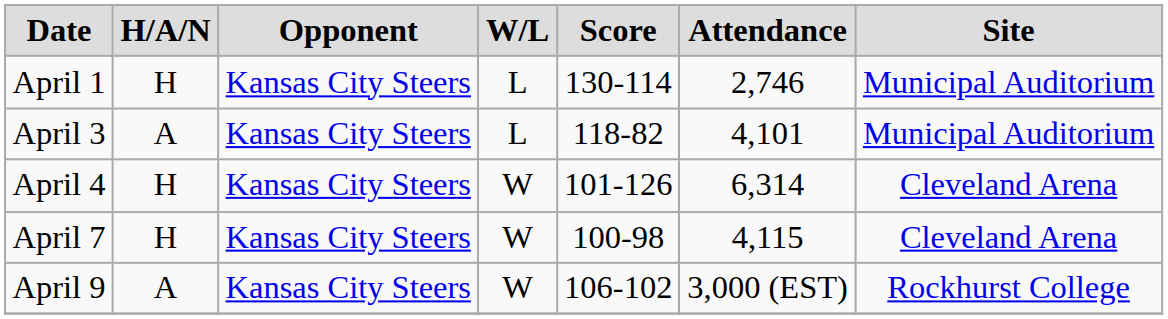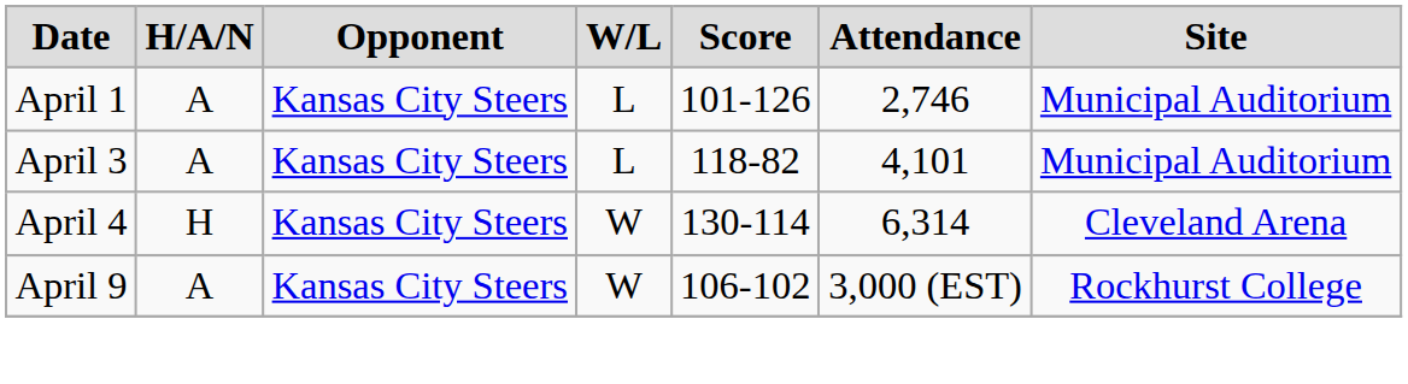 <table class="wikitable" style="text-align:center">
 <tr>
 <th style="background:#dddddd;">Date</th>
 <th style="background:#dddddd;">H/A/N</th>
 <th style="background:#dddddd;">Opponent</th>
 <th style="background:#dddddd;">W/L</th>
 <th style="background:#dddddd;">Score</th>
 <th style="background:#dddddd;">Attendance</th>
 <th style="background:#dddddd;">Site</th>
 </tr>
 <tr align="center"    bgcolor="">
 <td>April 1</td>
-<td>H</td>
+<td>A</td>
 <td><a href='#'>Kansas City Steers</a></td>
 <td>L</td>
-<td>130-114</td>
+<td>101-126</td>
 <td>2,746</td>
 <td><a href='#'>Municipal Auditorium</a></td>
 </tr>
 <tr align="center"    bgcolor="">
 <td>April 3</td>
 <td>A</td>
 <td><a href='#'>Kansas City Steers</a></td>
 <td>L</td>
 <td>118-82</td>
 <td>4,101</td>
 <td><a href='#'>Municipal Auditorium</a></td>
 </tr>
 <tr align="center"    bgcolor="">
 <td>April 4</td>
 <td>H</td>
 <td><a href='#'>Kansas City Steers</a></td>
 <td>W</td>
-<td>101-126</td>
+<td>130-114</td>
 <td>6,314</td>
-<td><a href='#'>Cleveland Arena</a></td>
-</tr>
-<tr align="center"    bgcolor="">
-<td>April 7</td>
-<td>H</td>
-<td><a href='#'>Kansas City Steers</a></td>
-<td>W</td>
-<td>100-98</td>
-<td>4,115</td>
 <td><a href='#'>Cleveland Arena</a></td>
 </tr>
 <tr align="center"    bgcolor="">
 <td>April 9</td>
 <td>A</td>
 <td><a href='#'>Kansas City Steers</a></td>
 <td>W</td>
 <td>106-102</td>
 <td>3,000 (EST)</td>
 <td><a href='#'>Rockhurst College</a></td>
 </tr>
 <tr align="center"    bgcolor=""   align="center"    bgcolor="">
 </tr>
 </table>
